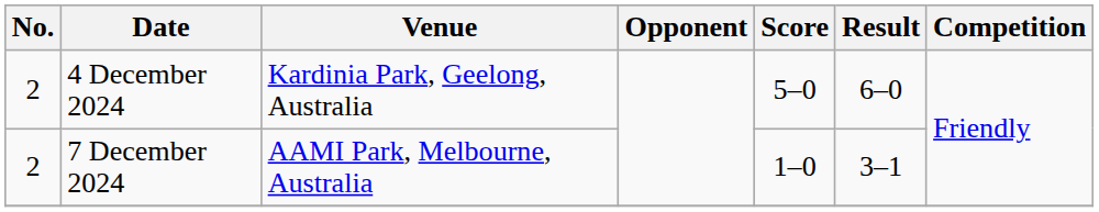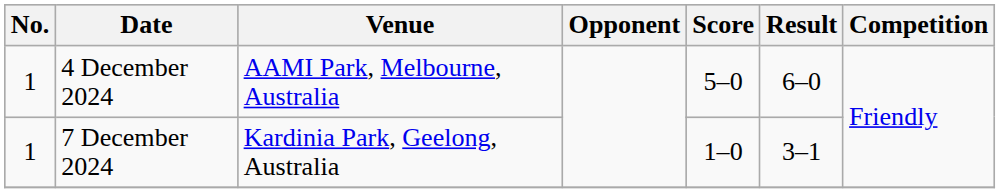 <table class="wikitable sortable">
 <tr>
 <th>No.</th>
 <th>Date</th>
 <th>Venue</th>
 <th>Opponent</th>
 <th>Score</th>
 <th>Result</th>
 <th>Competition</th>
 </tr>
 <tr>
-<td align=center>2</td>
+<td align=center>1</td>
 <td>4 December 2024</td>
-<td><a href='#'>Kardinia Park</a>, <a href='#'>Geelong</a>, Australia</td>
+<td><a href='#'>AAMI Park</a>, <a href='#'>Melbourne</a>, <a href='#'>Australia</a></td>
 <td rowspan=2></td>
 <td align=center>5–0</td>
 <td align=center>6–0</td>
 <td rowspan=2><a href='#'>Friendly</a></td>
 </tr>
 <tr>
-<td align=center>2</td>
+<td align=center>1</td>
 <td>7 December 2024</td>
-<td><a href='#'>AAMI Park</a>, <a href='#'>Melbourne</a>, <a href='#'>Australia</a></td>
+<td><a href='#'>Kardinia Park</a>, <a href='#'>Geelong</a>, Australia</td>
 <td align=center>1–0</td>
 <td align=center>3–1</td>
 </tr>
 <tr>
 </tr>
 </table>
